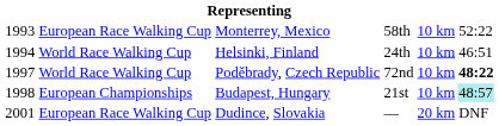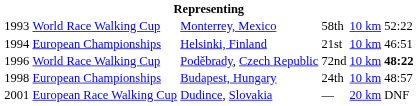 <table>
 <tr>
 <th colspan="6">Representing </th>
 </tr>
 <tr>
 <td>1993</td>
-<td><a href='#'>European Race Walking Cup</a></td>
+<td><a href='#'>World Race Walking Cup</a></td>
 <td><a href='#'>Monterrey, Mexico</a></td>
 <td>58th</td>
 <td><a href='#'>10 km</a></td>
 <td>52:22</td>
 </tr>
 <tr>
 <td>1994</td>
-<td><a href='#'>World Race Walking Cup</a></td>
+<td><a href='#'>European Championships</a></td>
 <td><a href='#'>Helsinki, Finland</a></td>
-<td>24th</td>
+<td>21st</td>
 <td><a href='#'>10 km</a></td>
 <td>46:51</td>
 </tr>
 <tr>
-<td>1997</td>
+<td>1996</td>
 <td><a href='#'>World Race Walking Cup</a></td>
 <td><a href='#'>Poděbrady</a>, <a href='#'>Czech Republic</a></td>
 <td>72nd</td>
 <td><a href='#'>10 km</a></td>
 <td><strong>48:22</strong></td>
 </tr>
 <tr>
 <td>1998</td>
 <td><a href='#'>European Championships</a></td>
 <td><a href='#'>Budapest, Hungary</a></td>
-<td>21st</td>
+<td>24th</td>
 <td><a href='#'>10 km</a></td>
-<td style="background: paleturquoise;">48:57</td>
+<td>48:57</td>
 </tr>
 <tr>
 <td>2001</td>
 <td><a href='#'>European Race Walking Cup</a></td>
 <td><a href='#'>Dudince</a>, <a href='#'>Slovakia</a></td>
 <td>—</td>
 <td><a href='#'>20 km</a></td>
 <td>DNF</td>
 </tr>
 </table>
